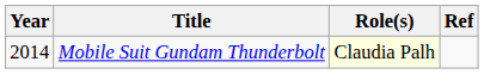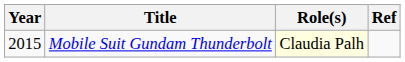 <table class="wikitable">
 <tr>
 <th>Year</th>
 <th>Title</th>
 <th>Role(s)</th>
 <th>Ref</th>
 </tr>
 <tr>
-<td>2014</td>
+<td>2015</td>
 <td><em><a href='#'>Mobile Suit Gundam Thunderbolt</a></em></td>
 <td style="background: lightyellow;">Claudia Palh</td>
 <td></td>
 </tr>
 </table>
